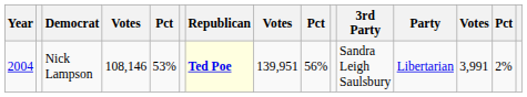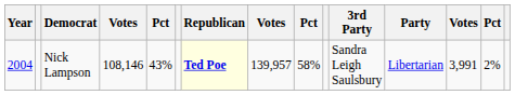 <table class="wikitable" style="margin:0.5em ; font-size:95%">
 <tr>
 <th>Year</th>
 <th></th>
 <th>Democrat</th>
 <th>Votes</th>
 <th>Pct</th>
 <th></th>
 <th>Republican</th>
 <th>Votes</th>
 <th>Pct</th>
 <th></th>
 <th>3rd Party</th>
 <th>Party</th>
 <th>Votes</th>
 <th>Pct</th>
 <th></th>
 </tr>
 <tr>
 <td><a href='#'>2004</a></td>
 <td></td>
 <td>Nick Lampson</td>
 <td>108,146</td>
-<td>53%</td>
+<td>43%</td>
 <td></td>
 <td style="background: lightyellow;"><strong><a href='#'>Ted Poe</a></strong></td>
-<td>139,951</td>
-<td>56%</td>
+<td>139,957</td>
+<td>58%</td>
 <td></td>
 <td>Sandra Leigh Saulsbury</td>
 <td><a href='#'>Libertarian</a></td>
 <td>3,991</td>
 <td>2%</td>
 <td></td>
 </tr>
 </table>
